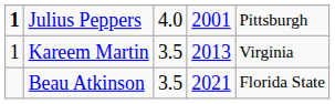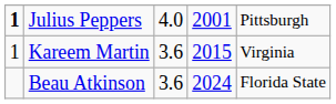 <table class="wikitable">
 <tr>
 </tr>
 <tr>
 <td><strong>1</strong></td>
 <td><a href='#'>Julius Peppers</a></td>
 <td>4.0</td>
 <td><a href='#'>2001</a></td>
 <td style="font-size:85%;">Pittsburgh</td>
 </tr>
 <tr>
 <td>1</td>
 <td><a href='#'>Kareem Martin</a></td>
-<td>3.5</td>
-<td><a href='#'>2013</a></td>
+<td>3.6</td>
+<td><a href='#'>2015</a></td>
 <td style="font-size:85%;">Virginia</td>
 </tr>
 <tr>
 <td></td>
 <td><a href='#'>Beau Atkinson</a></td>
-<td>3.5</td>
-<td><a href='#'>2021</a></td>
+<td>3.6</td>
+<td><a href='#'>2024</a></td>
 <td style="font-size:85%;">Florida State</td>
 </tr>
 </table>
